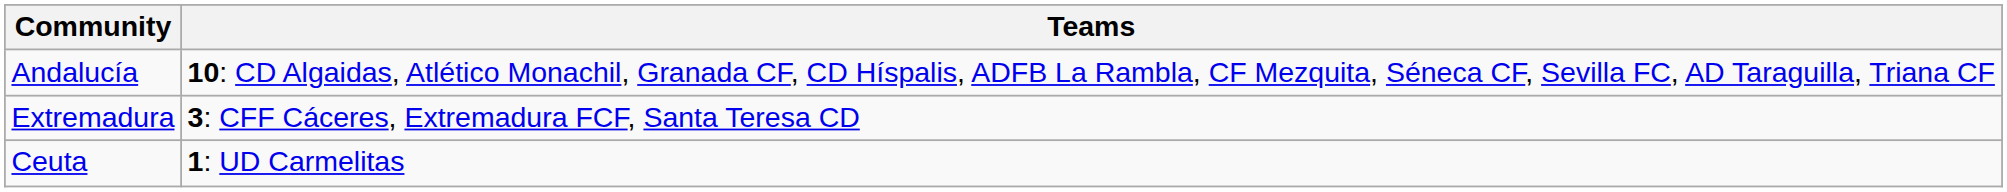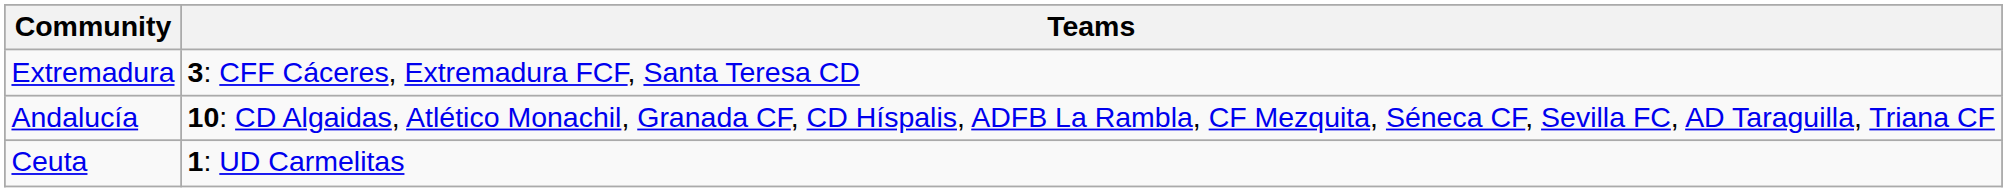 <table class="wikitable">
 <tr>
 <th>Community</th>
 <th>Teams</th>
 </tr>
 <tr>
+<td> <a href='#'>Extremadura</a></td>
+<td><strong>3</strong>: <a href='#'>CFF Cáceres</a>, <a href='#'>Extremadura FCF</a>, <a href='#'>Santa Teresa CD</a></td>
+</tr>
+<tr>
 <td> <a href='#'>Andalucía</a></td>
 <td><strong>10</strong>: <a href='#'>CD Algaidas</a>, <a href='#'>Atlético Monachil</a>, <a href='#'>Granada CF</a>, <a href='#'>CD Híspalis</a>, <a href='#'>ADFB La Rambla</a>, <a href='#'>CF Mezquita</a>, <a href='#'>Séneca CF</a>, <a href='#'>Sevilla FC</a>, <a href='#'>AD Taraguilla</a>, <a href='#'>Triana CF</a></td>
-</tr>
-<tr>
-<td> <a href='#'>Extremadura</a></td>
-<td><strong>3</strong>: <a href='#'>CFF Cáceres</a>, <a href='#'>Extremadura FCF</a>, <a href='#'>Santa Teresa CD</a></td>
 </tr>
 <tr>
 <td> <a href='#'>Ceuta</a></td>
 <td><strong>1</strong>: <a href='#'>UD Carmelitas</a></td>
 </tr>
 </table>
